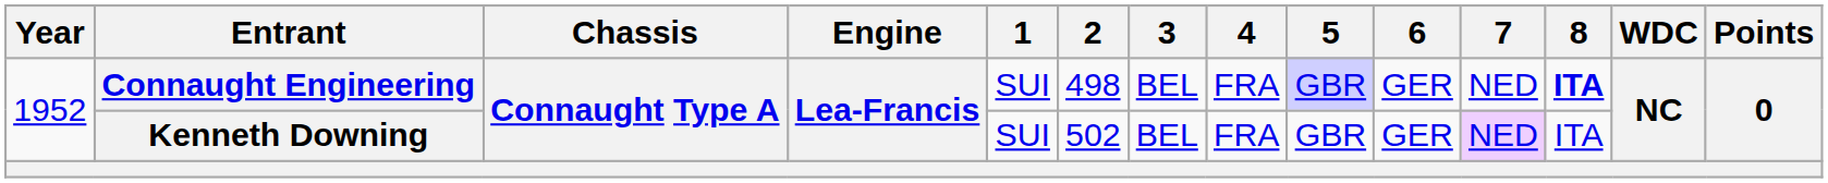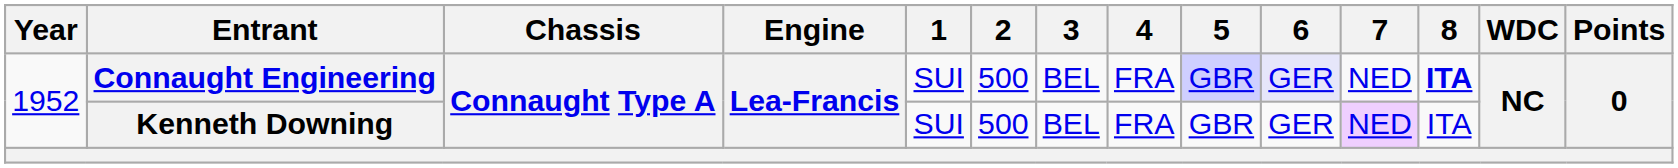 <table class="wikitable" style="text-align:center; font-size:90%">
 <tr>
 <th>Year</th>
 <th>Entrant</th>
 <th>Chassis</th>
 <th>Engine</th>
 <th>1</th>
 <th>2</th>
 <th>3</th>
 <th>4</th>
 <th>5</th>
 <th>6</th>
 <th>7</th>
 <th>8</th>
 <th>WDC</th>
 <th>Points</th>
 </tr>
 <tr>
 <td rowspan=2><a href='#'>1952</a></td>
 <th><a href='#'>Connaught Engineering</a></th>
 <th rowspan=2><a href='#'>Connaught</a> <a href='#'>Type A</a></th>
 <th rowspan=2><a href='#'>Lea-Francis</a></th>
 <td><a href='#'>SUI</a></td>
-<td><a href='#'>498</a></td>
+<td><a href='#'>500</a></td>
 <td><a href='#'>BEL</a></td>
 <td><a href='#'>FRA</a></td>
 <td style="background:#CFCFFF;"><a href='#'>GBR</a><br></td>
-<td><a href='#'>GER</a></td>
+<td style="background: lavender;"><a href='#'>GER</a></td>
 <td><a href='#'>NED</a></td>
 <td><strong><a href='#'>ITA</a></strong></td>
 <th rowspan=2>NC</th>
 <th rowspan=2>0</th>
 </tr>
 <tr>
 <th>Kenneth Downing</th>
 <td><a href='#'>SUI</a></td>
-<td><a href='#'>502</a></td>
+<td><a href='#'>500</a></td>
 <td><a href='#'>BEL</a></td>
 <td><a href='#'>FRA</a></td>
 <td><a href='#'>GBR</a></td>
 <td><a href='#'>GER</a></td>
 <td style="background:#EFCFFF;"><a href='#'>NED</a><br></td>
 <td><a href='#'>ITA</a></td>
 </tr>
 <tr>
 <th colspan="14"></th>
 </tr>
 </table>
